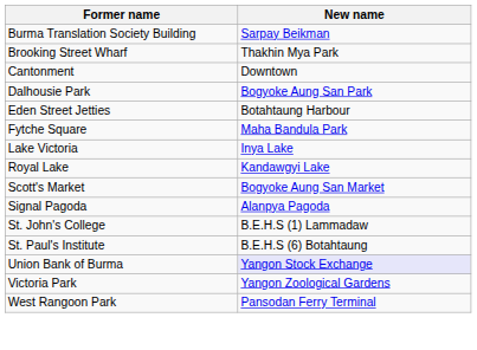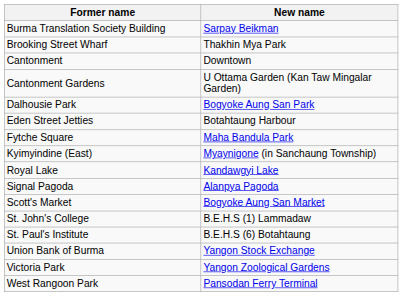 <table class="wikitable">
 <tr>
 <th width="300">Former name</th>
 <th width="300">New name</th>
 </tr>
 <tr>
 <td>Burma Translation Society Building</td>
 <td><a href='#'>Sarpay Beikman</a></td>
 </tr>
 <tr>
 <td>Brooking Street Wharf</td>
 <td>Thakhin Mya Park</td>
 </tr>
 <tr>
 <td>Cantonment</td>
 <td>Downtown</td>
 </tr>
 <tr>
+<td>Cantonment Gardens</td>
+<td>U Ottama Garden (Kan Taw Mingalar Garden)</td>
+</tr>
+<tr>
 <td>Dalhousie Park</td>
 <td><a href='#'>Bogyoke Aung San Park</a></td>
 </tr>
 <tr>
 <td>Eden Street Jetties</td>
 <td>Botahtaung Harbour</td>
 </tr>
 <tr>
 <td>Fytche Square</td>
 <td><a href='#'>Maha Bandula Park</a></td>
 </tr>
 <tr>
-<td>Lake Victoria</td>
-<td><a href='#'>Inya Lake</a></td>
+<td>Kyimyindine (East)</td>
+<td><a href='#'>Myaynigone</a> (in Sanchaung Township)</td>
 </tr>
 <tr>
 <td>Royal Lake</td>
 <td><a href='#'>Kandawgyi Lake</a></td>
 </tr>
 <tr>
+<td>Signal Pagoda</td>
+<td><a href='#'>Alanpya Pagoda</a></td>
+</tr>
+<tr>
 <td>Scott's Market</td>
 <td><a href='#'>Bogyoke Aung San Market</a></td>
-</tr>
-<tr>
-<td>Signal Pagoda</td>
-<td><a href='#'>Alanpya Pagoda</a></td>
 </tr>
 <tr>
 <td>St. John's College</td>
 <td>B.E.H.S (1) Lammadaw</td>
 </tr>
 <tr>
 <td>St. Paul's Institute</td>
 <td>B.E.H.S (6) Botahtaung</td>
 </tr>
 <tr>
 <td>Union Bank of Burma</td>
-<td style="background: lavender;"><a href='#'>Yangon Stock Exchange</a></td>
+<td><a href='#'>Yangon Stock Exchange</a></td>
 </tr>
 <tr>
 <td>Victoria Park</td>
 <td><a href='#'>Yangon Zoological Gardens</a></td>
 </tr>
 <tr>
 <td>West Rangoon Park</td>
 <td><a href='#'>Pansodan Ferry Terminal</a></td>
 </tr>
 </table>
